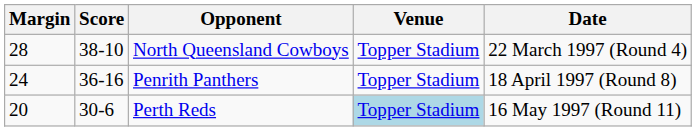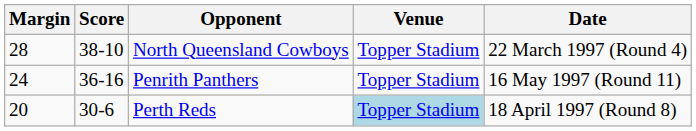 <table class="wikitable">
 <tr>
 <th>Margin</th>
 <th>Score</th>
 <th>Opponent</th>
 <th>Venue</th>
 <th>Date</th>
 </tr>
 <tr>
 <td>28</td>
 <td>38-10</td>
 <td><a href='#'>North Queensland Cowboys</a></td>
 <td><a href='#'>Topper Stadium</a></td>
 <td>22 March 1997 (Round 4)</td>
 </tr>
 <tr>
 <td>24</td>
 <td>36-16</td>
 <td><a href='#'>Penrith Panthers</a></td>
 <td><a href='#'>Topper Stadium</a></td>
-<td>18 April 1997 (Round 8)</td>
+<td>16 May 1997 (Round 11)</td>
 </tr>
 <tr>
 <td>20</td>
 <td>30-6</td>
 <td><a href='#'>Perth Reds</a></td>
 <td style="background: lightblue;"><a href='#'>Topper Stadium</a></td>
-<td>16 May 1997 (Round 11)</td>
+<td>18 April 1997 (Round 8)</td>
 </tr>
 </table>
